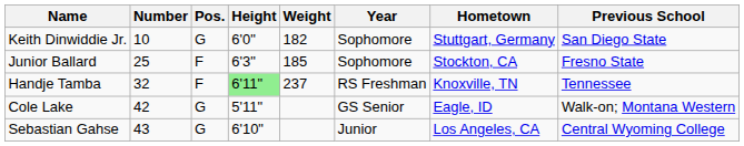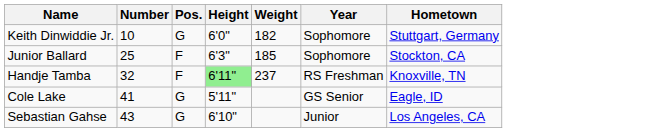 <table class="wikitable sortable" border="1">
 <tr>
 <th>Name</th>
 <th>Number</th>
 <th>Pos.</th>
 <th>Height</th>
 <th>Weight</th>
 <th>Year</th>
 <th>Hometown</th>
-<th class="unsortable">Previous School</th>
 </tr>
 <tr>
 <td>Keith Dinwiddie Jr.</td>
 <td>10</td>
 <td>G</td>
 <td>6'0"</td>
 <td>182</td>
 <td>Sophomore</td>
 <td><a href='#'>Stuttgart, Germany</a></td>
-<td><a href='#'>San Diego State</a></td>
 </tr>
 <tr>
 <td>Junior Ballard</td>
 <td>25</td>
 <td>F</td>
 <td>6'3"</td>
 <td>185</td>
 <td>Sophomore</td>
 <td><a href='#'>Stockton, CA</a></td>
-<td><a href='#'>Fresno State</a></td>
 </tr>
 <tr>
 <td>Handje Tamba</td>
 <td>32</td>
 <td>F</td>
 <td style="background: lightgreen;">6'11"</td>
 <td>237</td>
 <td>RS Freshman</td>
 <td><a href='#'>Knoxville, TN</a></td>
-<td><a href='#'>Tennessee</a></td>
 </tr>
 <tr>
 <td>Cole Lake</td>
-<td>42</td>
+<td>41</td>
 <td>G</td>
 <td>5'11"</td>
 <td></td>
 <td>GS Senior</td>
 <td><a href='#'>Eagle, ID</a></td>
-<td>Walk-on; <a href='#'>Montana Western</a></td>
 </tr>
 <tr>
 <td>Sebastian Gahse</td>
 <td>43</td>
 <td>G</td>
 <td>6'10"</td>
 <td></td>
 <td>Junior</td>
 <td><a href='#'>Los Angeles, CA</a></td>
-<td><a href='#'>Central Wyoming College</a></td>
 </tr>
 </table>
